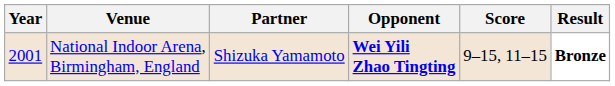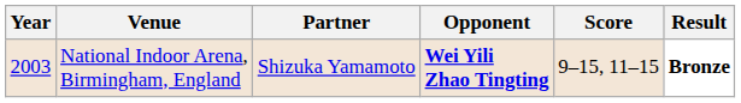 <table class="sortable wikitable" style="font-size: 90%;">
 <tr>
 <th>Year</th>
 <th>Venue</th>
 <th>Partner</th>
 <th>Opponent</th>
 <th>Score</th>
 <th>Result</th>
 </tr>
 <tr style="background:#F3E6D7">
-<td align="center"><a href='#'>2001</a></td>
+<td align="center"><a href='#'>2003</a></td>
 <td align="left"><a href='#'>National Indoor Arena</a>,<br><a href='#'>Birmingham, England</a></td>
 <td align="left"> <a href='#'>Shizuka Yamamoto</a></td>
 <td align="left"><strong> <a href='#'>Wei Yili</a> <br>  <a href='#'>Zhao Tingting</a></strong></td>
 <td align="left">9–15, 11–15</td>
 <td style="text-align:left; background:white"> <strong>Bronze</strong></td>
 </tr>
 </table>
